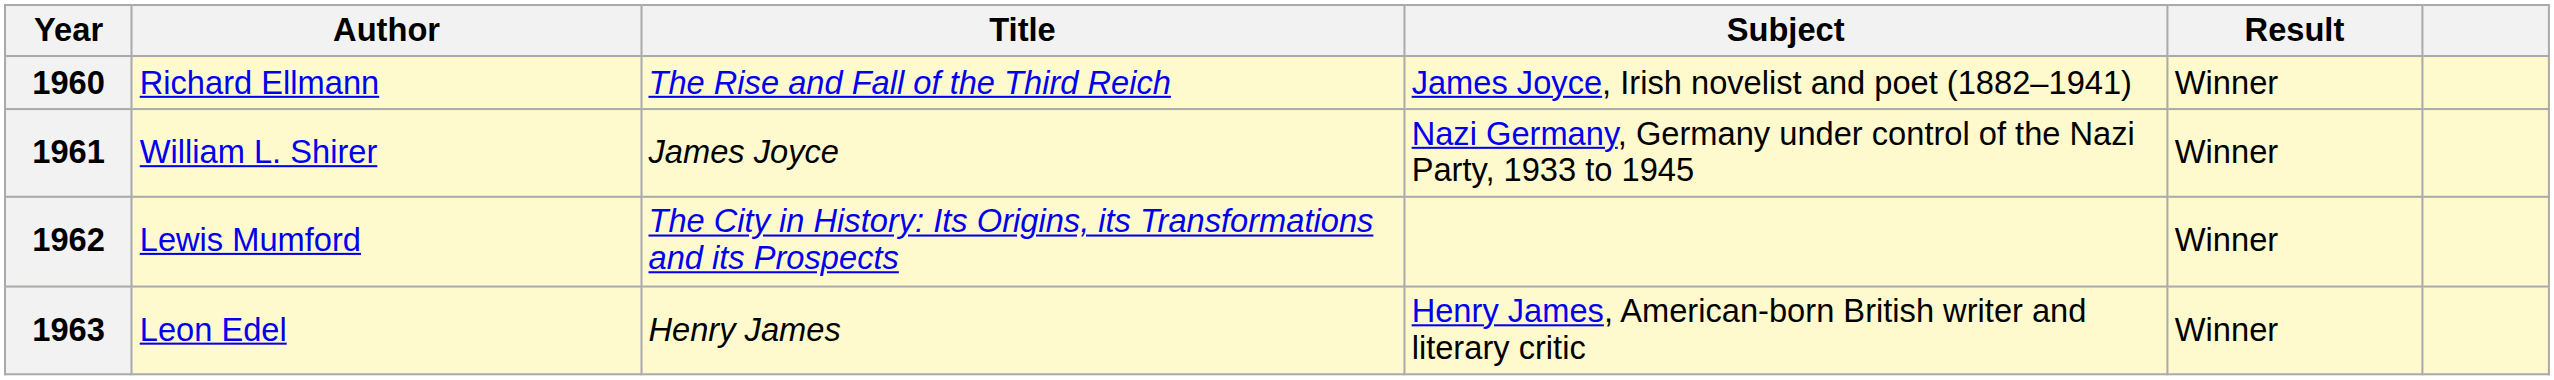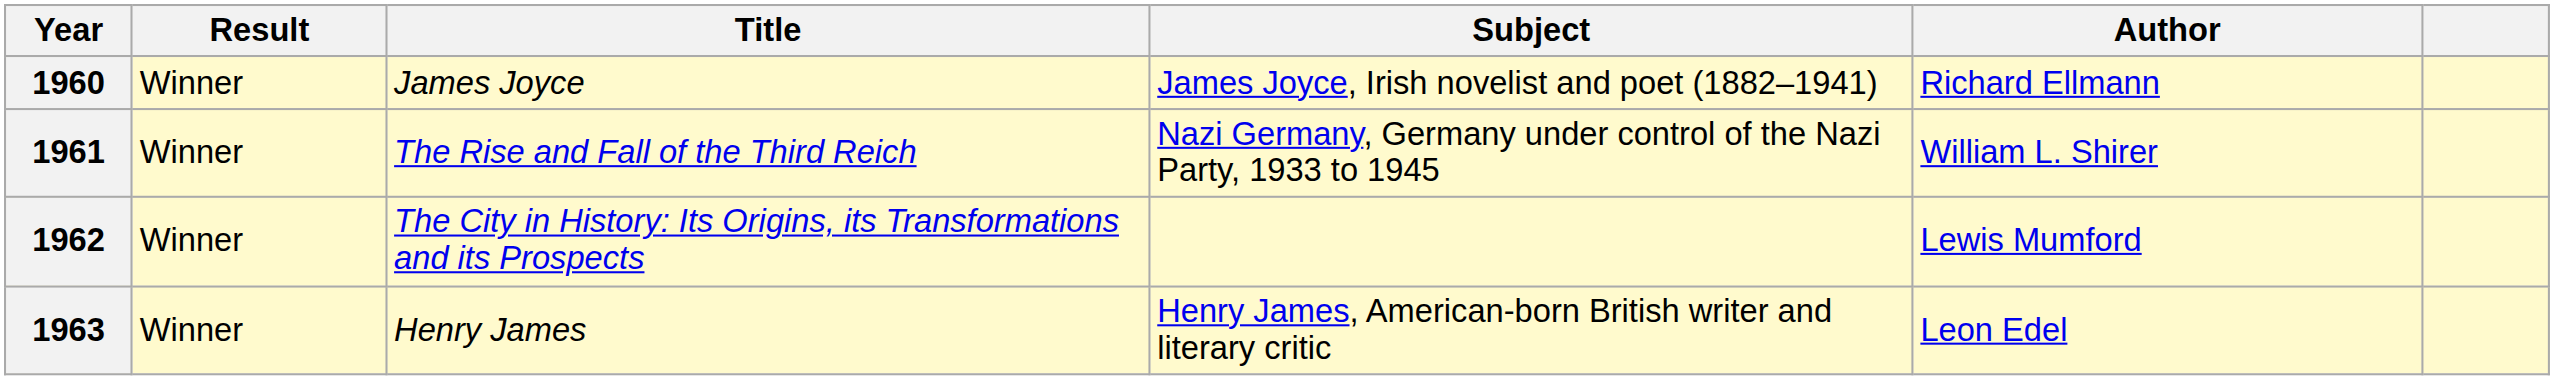 <table class="wikitable">
 <tr>
 <th scope="col" width="5%">Year</th>
-<th scope="col" width="20%">Author</th>
+<th scope="col" width="10%">Result</th>
 <th scope="col" width="30%">Title</th>
 <th scope="col" width="30%">Subject</th>
-<th scope="col" width="10%">Result</th>
+<th scope="col" width="20%">Author</th>
 <th scope="col" width="5%"></th>
 </tr>
 <tr style="background:LemonChiffon;" color:black>
 <th>1960</th>
+<td>Winner</td>
+<td><em>James Joyce</em></td>
+<td><a href='#'>James Joyce</a>, Irish novelist and poet (1882–1941)</td>
 <td><a href='#'>Richard Ellmann</a></td>
-<td><em><a href='#'>The Rise and Fall of the Third Reich</a></em></td>
-<td><a href='#'>James Joyce</a>, Irish novelist and poet (1882–1941)</td>
-<td>Winner</td>
 <td></td>
 </tr>
 <tr style="background:LemonChiffon;" color:black>
 <th>1961</th>
+<td>Winner</td>
+<td><em><a href='#'>The Rise and Fall of the Third Reich</a></em></td>
+<td><a href='#'>Nazi Germany</a>, Germany under control of the Nazi Party, 1933 to 1945</td>
 <td><a href='#'>William L. Shirer</a></td>
-<td><em>James Joyce</em></td>
-<td><a href='#'>Nazi Germany</a>, Germany under control of the Nazi Party, 1933 to 1945</td>
-<td>Winner</td>
 <td></td>
 </tr>
 <tr style="background:LemonChiffon;" color:black>
 <th>1962</th>
-<td><a href='#'>Lewis Mumford</a></td>
+<td>Winner</td>
 <td><em><a href='#'>The City in History: Its Origins, its Transformations and its Prospects</a></em></td>
 <td></td>
-<td>Winner</td>
+<td><a href='#'>Lewis Mumford</a></td>
 <td></td>
 </tr>
 <tr style="background:LemonChiffon;" color:black>
 <th>1963</th>
-<td><a href='#'>Leon Edel</a></td>
+<td>Winner</td>
 <td><em>Henry James</em></td>
 <td><a href='#'>Henry James</a>, American-born British writer and literary critic</td>
-<td>Winner</td>
+<td><a href='#'>Leon Edel</a></td>
 <td></td>
 </tr>
 </table>
